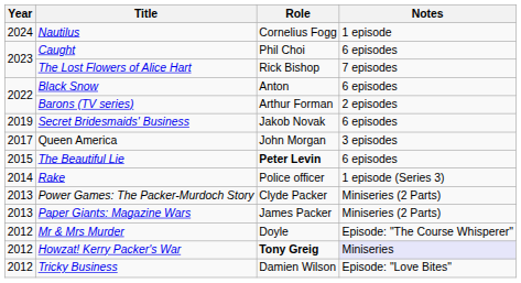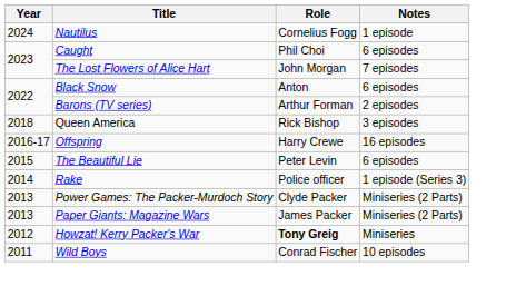 <table class="wikitable sortable">
 <tr>
 <th>Year</th>
 <th>Title</th>
 <th>Role</th>
 <th>Notes</th>
 </tr>
 <tr>
 <td>2024</td>
 <td><em><a href='#'>Nautilus</a></em></td>
 <td>Cornelius Fogg</td>
 <td>1 episode</td>
 </tr>
 <tr>
 <td rowspan="2">2023</td>
 <td><em><a href='#'>Caught</a></em></td>
 <td>Phil Choi</td>
 <td>6 episodes</td>
 </tr>
 <tr>
 <td><em><a href='#'>The Lost Flowers of Alice Hart</a></em></td>
-<td>Rick Bishop</td>
+<td>John Morgan</td>
 <td>7 episodes</td>
 </tr>
 <tr>
 <td rowspan="2">2022</td>
 <td><em><a href='#'>Black Snow</a></em></td>
 <td>Anton</td>
 <td>6 episodes</td>
 </tr>
 <tr>
 <td><em><a href='#'>Barons (TV series)</a></em></td>
 <td>Arthur Forman</td>
 <td>2 episodes</td>
 </tr>
 <tr>
-<td>2019</td>
-<td><em><a href='#'>Secret Bridesmaids' Business</a></em></td>
-<td>Jakob Novak</td>
-<td>6 episodes</td>
+<td>2018</td>
+<td>Queen America</td>
+<td>Rick Bishop</td>
+<td>3 episodes</td>
 </tr>
 <tr>
-<td>2017</td>
-<td>Queen America</td>
-<td>John Morgan</td>
-<td>3 episodes</td>
+<td>2016-17</td>
+<td><em><a href='#'>Offspring</a></em></td>
+<td>Harry Crewe</td>
+<td>16 episodes</td>
 </tr>
 <tr>
 <td>2015</td>
 <td><em><a href='#'>The Beautiful Lie</a></em></td>
-<td><strong>Peter Levin</strong></td>
+<td>Peter Levin</td>
 <td>6 episodes</td>
 </tr>
 <tr>
 <td>2014</td>
 <td><em><a href='#'>Rake</a></em></td>
 <td>Police officer</td>
 <td>1 episode (Series 3)</td>
 </tr>
 <tr>
 <td>2013</td>
 <td><em>Power Games: The Packer-Murdoch Story</em></td>
 <td>Clyde Packer</td>
 <td>Miniseries (2 Parts)</td>
 </tr>
 <tr>
 <td>2013</td>
 <td><em><a href='#'>Paper Giants: Magazine Wars</a></em></td>
 <td>James Packer</td>
 <td>Miniseries (2 Parts)</td>
 </tr>
 <tr>
 <td>2012</td>
-<td><em><a href='#'>Mr & Mrs Murder</a></em></td>
-<td>Doyle</td>
-<td>Episode: "The Course Whisperer"</td>
+<td><em><a href='#'>Howzat! Kerry Packer's War</a></em></td>
+<td><strong>Tony Greig</strong></td>
+<td>Miniseries</td>
 </tr>
 <tr>
-<td>2012</td>
-<td><em><a href='#'>Howzat! Kerry Packer's War</a></em></td>
-<td><strong>Tony Greig</strong></td>
-<td style="background: lavender;">Miniseries</td>
-</tr>
-<tr>
-<td>2012</td>
-<td><em><a href='#'>Tricky Business</a></em></td>
-<td>Damien Wilson</td>
-<td>Episode: "Love Bites"</td>
+<td>2011</td>
+<td><em><a href='#'>Wild Boys</a></em></td>
+<td>Conrad Fischer</td>
+<td>10 episodes</td>
 </tr>
 </table>
